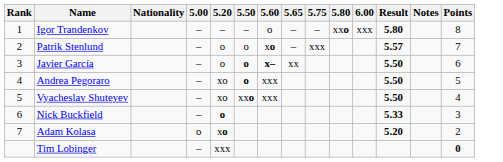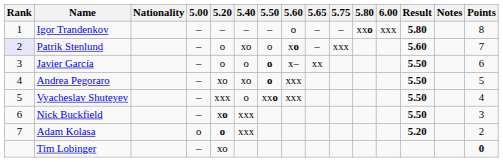 <table class="wikitable sortable" style="text-align:center">
 <tr>
 <th>Rank</th>
 <th>Name</th>
 <th>Nationality</th>
 <th>5.00</th>
 <th>5.20</th>
+<th>5.40</th>
 <th>5.50</th>
 <th>5.60</th>
 <th>5.65</th>
 <th>5.75</th>
 <th>5.80</th>
 <th>6.00</th>
 <th>Result</th>
 <th>Notes</th>
 <th>Points</th>
 </tr>
 <tr>
 <td>1</td>
 <td align=left><a href='#'>Igor Trandenkov</a></td>
 <td align=left></td>
 <td>–</td>
 <td>–</td>
 <td>–</td>
+<td>–</td>
 <td>o</td>
 <td>–</td>
 <td>–</td>
 <td>xx<strong>o</strong></td>
 <td>xxx</td>
 <td><strong>5.80</strong></td>
 <td></td>
 <td>8</td>
 </tr>
 <tr>
-<td>2</td>
+<td style="background: lavender;">2</td>
 <td align=left><a href='#'>Patrik Stenlund</a></td>
 <td align=left></td>
 <td>–</td>
 <td>o</td>
+<td>xo</td>
 <td>o</td>
 <td>x<strong>o</strong></td>
 <td>–</td>
 <td>xxx</td>
 <td></td>
 <td></td>
-<td><strong>5.57</strong></td>
+<td><strong>5.60</strong></td>
 <td></td>
 <td>7</td>
 </tr>
 <tr>
 <td>3</td>
 <td align=left><a href='#'>Javier García</a></td>
 <td align=left></td>
 <td>–</td>
 <td>o</td>
+<td>o</td>
 <td><strong>o</strong></td>
-<td><strong>x–</strong></td>
+<td>x–</td>
 <td>xx</td>
 <td></td>
 <td></td>
 <td></td>
 <td><strong>5.50</strong></td>
 <td></td>
 <td>6</td>
 </tr>
 <tr>
 <td>4</td>
 <td align=left><a href='#'>Andrea Pegoraro</a></td>
 <td align=left></td>
 <td>–</td>
+<td>xo</td>
 <td>xo</td>
 <td><strong>o</strong></td>
 <td>xxx</td>
 <td></td>
 <td></td>
 <td></td>
 <td></td>
 <td><strong>5.50</strong></td>
 <td></td>
 <td>5</td>
 </tr>
 <tr>
 <td>5</td>
 <td align=left><a href='#'>Vyacheslav Shuteyev</a></td>
 <td align=left></td>
 <td>–</td>
-<td>xo</td>
+<td>xxx</td>
+<td>o</td>
 <td>xx<strong>o</strong></td>
 <td>xxx</td>
 <td></td>
 <td></td>
 <td></td>
 <td></td>
 <td><strong>5.50</strong></td>
 <td></td>
 <td>4</td>
 </tr>
 <tr>
 <td>6</td>
 <td align=left><a href='#'>Nick Buckfield</a></td>
 <td align=left></td>
 <td>–</td>
-<td><strong>o</strong></td>
+<td>x<strong>o</strong></td>
+<td>xxx</td>
 <td></td>
 <td></td>
 <td></td>
 <td></td>
 <td></td>
 <td></td>
-<td><strong>5.33</strong></td>
+<td><strong>5.50</strong></td>
 <td></td>
 <td>3</td>
 </tr>
 <tr>
 <td>7</td>
 <td align=left><a href='#'>Adam Kolasa</a></td>
 <td align=left></td>
 <td>o</td>
-<td>x<strong>o</strong></td>
+<td><strong>o</strong></td>
+<td>xxx</td>
 <td></td>
 <td></td>
 <td></td>
 <td></td>
 <td></td>
 <td></td>
 <td><strong>5.20</strong></td>
 <td></td>
 <td>2</td>
 </tr>
 <tr>
 <td></td>
 <td align=left><a href='#'>Tim Lobinger</a></td>
 <td align=left></td>
 <td>–</td>
-<td>xxx</td>
+<td>xo</td>
+<td></td>
 <td></td>
 <td></td>
 <td></td>
 <td></td>
 <td></td>
 <td></td>
 <td><strong></strong></td>
 <td></td>
 <td><strong>0</strong></td>
 </tr>
 </table>
